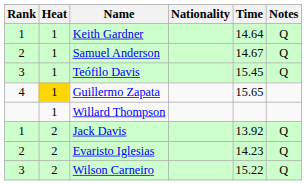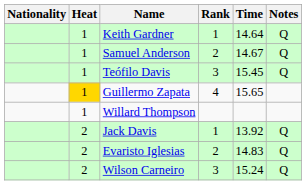 <table class="wikitable sortable" style="text-align:center">
 <tr>
-<th>Rank</th>
+<th>Nationality</th>
 <th>Heat</th>
 <th>Name</th>
-<th>Nationality</th>
+<th>Rank</th>
 <th>Time</th>
 <th>Notes</th>
 </tr>
 <tr bgcolor=ccffcc>
-<td>1</td>
+<td align=left></td>
 <td>1</td>
 <td align=left><a href='#'>Keith Gardner</a></td>
-<td align=left></td>
+<td>1</td>
 <td>14.64</td>
 <td>Q</td>
 </tr>
 <tr bgcolor=ccffcc>
-<td>2</td>
+<td align=left></td>
 <td>1</td>
 <td align=left><a href='#'>Samuel Anderson</a></td>
-<td align=left></td>
+<td>2</td>
 <td>14.67</td>
 <td>Q</td>
 </tr>
 <tr bgcolor=ccffcc>
-<td>3</td>
+<td align=left></td>
 <td>1</td>
 <td align=left><a href='#'>Teófilo Davis</a></td>
-<td align=left></td>
+<td>3</td>
 <td>15.45</td>
 <td>Q</td>
 </tr>
 <tr>
-<td>4</td>
+<td align=left></td>
 <td style="background: gold;">1</td>
 <td align=left><a href='#'>Guillermo Zapata</a></td>
-<td align=left></td>
+<td>4</td>
 <td>15.65</td>
 <td></td>
 </tr>
 <tr>
-<td></td>
+<td align=left></td>
 <td>1</td>
 <td align=left><a href='#'>Willard Thompson</a></td>
-<td align=left></td>
+<td></td>
 <td></td>
 <td></td>
 </tr>
 <tr bgcolor=ccffcc>
-<td>1</td>
+<td align=left></td>
 <td>2</td>
 <td align=left><a href='#'>Jack Davis</a></td>
-<td align=left></td>
+<td>1</td>
 <td>13.92</td>
 <td>Q</td>
 </tr>
 <tr bgcolor=ccffcc>
-<td>2</td>
+<td align=left></td>
 <td>2</td>
 <td align=left><a href='#'>Evaristo Iglesias</a></td>
-<td align=left></td>
-<td>14.23</td>
+<td>2</td>
+<td>14.83</td>
 <td>Q</td>
 </tr>
 <tr bgcolor=ccffcc>
-<td>3</td>
+<td align=left></td>
 <td>2</td>
 <td align=left><a href='#'>Wilson Carneiro</a></td>
-<td align=left></td>
-<td>15.22</td>
+<td>3</td>
+<td>15.24</td>
 <td>Q</td>
 </tr>
 </table>
